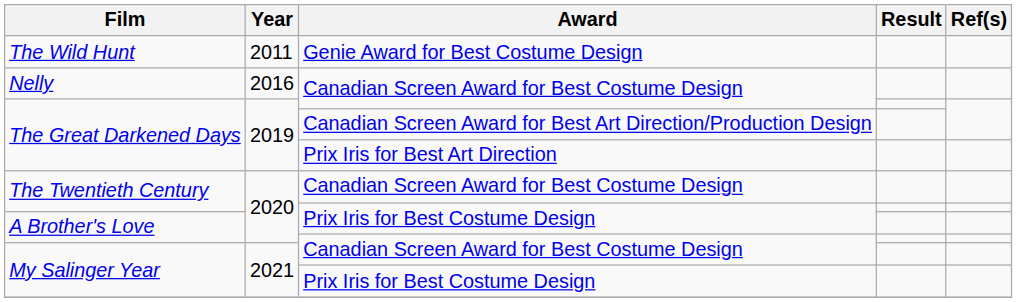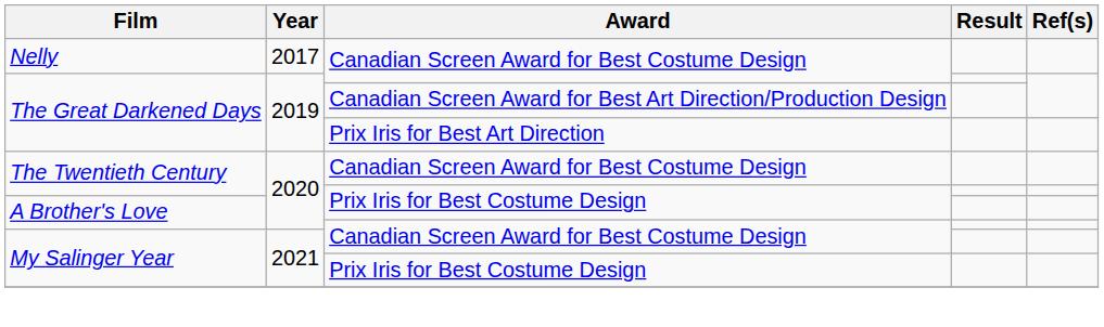 <table class="wikitable plainrowheaders sortable">
 <tr>
 <th>Film</th>
 <th>Year</th>
 <th>Award</th>
 <th>Result</th>
 <th>Ref(s)</th>
 </tr>
 <tr>
-<td><em><a href='#'>The Wild Hunt</a></em></td>
-<td>2011</td>
-<td><a href='#'>Genie Award for Best Costume Design</a></td>
-<td></td>
-<td></td>
-</tr>
-<tr>
 <td><em><a href='#'>Nelly</a></em></td>
-<td>2016</td>
+<td>2017</td>
 <td rowspan="2"><a href='#'>Canadian Screen Award for Best Costume Design</a></td>
 <td></td>
 <td></td>
 </tr>
 <tr>
 <td rowspan="3"><em><a href='#'>The Great Darkened Days</a></em></td>
 <td rowspan="3">2019</td>
 <td></td>
 <td rowspan="2"></td>
 </tr>
 <tr>
 <td><a href='#'>Canadian Screen Award for Best Art Direction/Production Design</a></td>
 <td></td>
 </tr>
 <tr>
 <td><a href='#'>Prix Iris for Best Art Direction</a></td>
 <td></td>
 <td></td>
 </tr>
 <tr>
 <td rowspan="2"><em><a href='#'>The Twentieth Century</a></em></td>
 <td rowspan="4">2020</td>
 <td><a href='#'>Canadian Screen Award for Best Costume Design</a></td>
 <td></td>
 <td></td>
 </tr>
 <tr>
 <td rowspan="2"><a href='#'>Prix Iris for Best Costume Design</a></td>
 <td></td>
 <td></td>
 </tr>
 <tr>
 <td rowspan="2"><em><a href='#'>A Brother's Love</a></em></td>
 <td></td>
 <td></td>
 </tr>
 <tr>
 <td rowspan="2"><a href='#'>Canadian Screen Award for Best Costume Design</a></td>
 <td></td>
 <td></td>
 </tr>
 <tr>
 <td rowspan="2"><em><a href='#'>My Salinger Year</a></em></td>
 <td rowspan="2">2021</td>
 <td></td>
 <td></td>
 </tr>
 <tr>
 <td><a href='#'>Prix Iris for Best Costume Design</a></td>
 <td></td>
 <td></td>
 </tr>
 <tr>
 </tr>
 </table>
